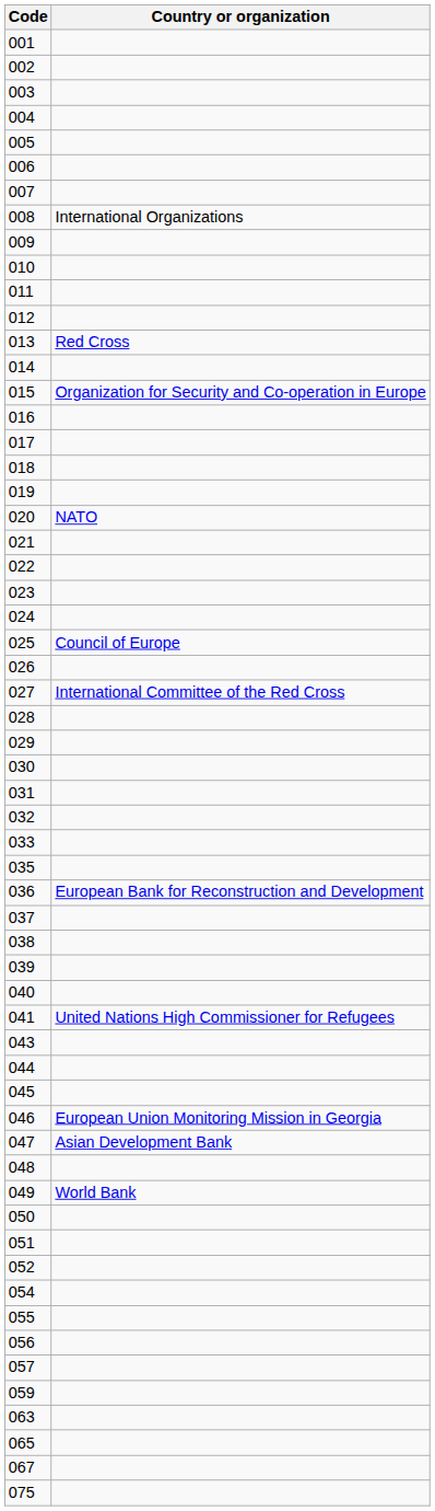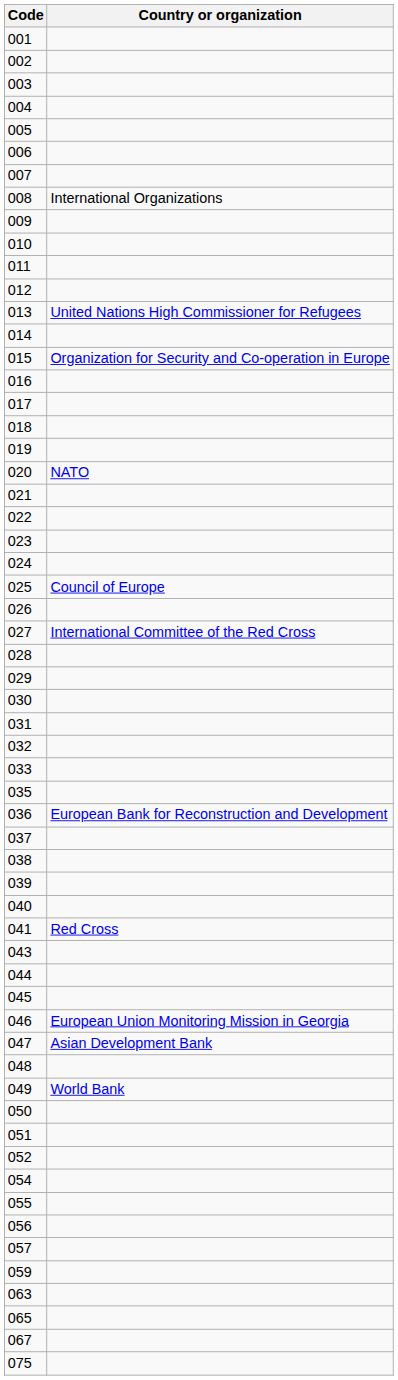 <table class="wikitable">
 <tr>
 <th>Code</th>
 <th>Country or organization</th>
 </tr>
 <tr>
 <td>001</td>
 <td></td>
 </tr>
 <tr>
 <td>002</td>
 <td></td>
 </tr>
 <tr>
 <td>003</td>
 <td></td>
 </tr>
 <tr>
 <td>004</td>
 <td></td>
 </tr>
 <tr>
 <td>005</td>
 <td></td>
 </tr>
 <tr>
 <td>006</td>
 <td></td>
 </tr>
 <tr>
 <td>007</td>
 <td></td>
 </tr>
 <tr>
 <td>008</td>
 <td>International Organizations</td>
 </tr>
 <tr>
 <td>009</td>
 <td></td>
 </tr>
 <tr>
 <td>010</td>
 <td></td>
 </tr>
 <tr>
 <td>011</td>
 <td></td>
 </tr>
 <tr>
 <td>012</td>
 <td></td>
 </tr>
 <tr>
 <td>013</td>
-<td> <a href='#'>Red Cross</a></td>
+<td><a href='#'>United Nations High Commissioner for Refugees</a></td>
 </tr>
 <tr>
 <td>014</td>
 <td></td>
 </tr>
 <tr>
 <td>015</td>
 <td><a href='#'>Organization for Security and Co-operation in Europe</a></td>
 </tr>
 <tr>
 <td>016</td>
 <td></td>
 </tr>
 <tr>
 <td>017</td>
 <td></td>
 </tr>
 <tr>
 <td>018</td>
 <td></td>
 </tr>
 <tr>
 <td>019</td>
 <td></td>
 </tr>
 <tr>
 <td>020</td>
 <td> <a href='#'>NATO</a></td>
 </tr>
 <tr>
 <td>021</td>
 <td></td>
 </tr>
 <tr>
 <td>022</td>
 <td></td>
 </tr>
 <tr>
 <td>023</td>
 <td></td>
 </tr>
 <tr>
 <td>024</td>
 <td></td>
 </tr>
 <tr>
 <td>025</td>
 <td> <a href='#'>Council of Europe</a></td>
 </tr>
 <tr>
 <td>026</td>
 <td></td>
 </tr>
 <tr>
 <td>027</td>
 <td> <a href='#'>International Committee of the Red Cross</a></td>
 </tr>
 <tr>
 <td>028</td>
 <td></td>
 </tr>
 <tr>
 <td>029</td>
 <td></td>
 </tr>
 <tr>
 <td>030</td>
 <td></td>
 </tr>
 <tr>
 <td>031</td>
 <td></td>
 </tr>
 <tr>
 <td>032</td>
 <td></td>
 </tr>
 <tr>
 <td>033</td>
 <td></td>
 </tr>
 <tr>
 <td>035</td>
 <td></td>
 </tr>
 <tr>
 <td>036</td>
 <td><a href='#'>European Bank for Reconstruction and Development</a></td>
 </tr>
 <tr>
 <td>037</td>
 <td></td>
 </tr>
 <tr>
 <td>038</td>
 <td></td>
 </tr>
 <tr>
 <td>039</td>
 <td></td>
 </tr>
 <tr>
 <td>040</td>
 <td></td>
 </tr>
 <tr>
 <td>041</td>
-<td><a href='#'>United Nations High Commissioner for Refugees</a></td>
+<td> <a href='#'>Red Cross</a></td>
 </tr>
 <tr>
 <td>043</td>
 <td></td>
 </tr>
 <tr>
 <td>044</td>
 <td></td>
 </tr>
 <tr>
 <td>045</td>
 <td></td>
 </tr>
 <tr>
 <td>046</td>
 <td> <a href='#'>European Union Monitoring Mission in Georgia</a></td>
 </tr>
 <tr>
 <td>047</td>
 <td><a href='#'>Asian Development Bank</a></td>
 </tr>
 <tr>
 <td>048</td>
 <td></td>
 </tr>
 <tr>
 <td>049</td>
 <td><a href='#'>World Bank</a></td>
 </tr>
 <tr>
 <td>050</td>
 <td></td>
 </tr>
 <tr>
 <td>051</td>
 <td></td>
 </tr>
 <tr>
 <td>052</td>
 <td></td>
 </tr>
 <tr>
 <td>054</td>
 <td></td>
 </tr>
 <tr>
 <td>055</td>
 <td></td>
 </tr>
 <tr>
 <td>056</td>
 <td></td>
 </tr>
 <tr>
 <td>057</td>
 <td></td>
 </tr>
 <tr>
 <td>059</td>
 <td></td>
 </tr>
 <tr>
 <td>063</td>
 <td></td>
 </tr>
 <tr>
 <td>065</td>
 <td></td>
 </tr>
 <tr>
 <td>067</td>
 <td></td>
 </tr>
 <tr>
 <td>075</td>
 <td></td>
 </tr>
 </table>
